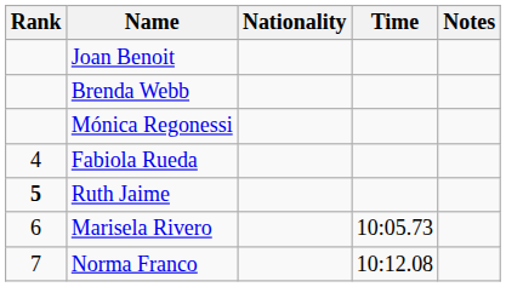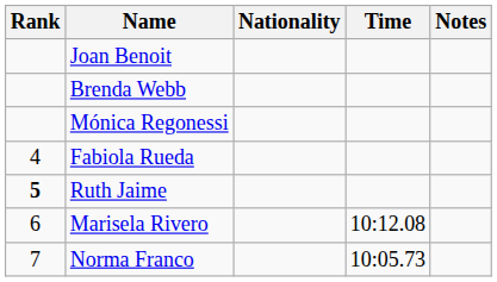 <table class="wikitable sortable" style="text-align:center">
 <tr>
 <th>Rank</th>
 <th>Name</th>
 <th>Nationality</th>
 <th>Time</th>
 <th>Notes</th>
 </tr>
 <tr>
 <td></td>
 <td align=left><a href='#'>Joan Benoit</a></td>
 <td align=left></td>
 <td></td>
 <td></td>
 </tr>
 <tr>
 <td></td>
 <td align=left><a href='#'>Brenda Webb</a></td>
 <td align=left></td>
 <td></td>
 <td></td>
 </tr>
 <tr>
 <td></td>
 <td align=left><a href='#'>Mónica Regonessi</a></td>
 <td align=left></td>
 <td></td>
 <td></td>
 </tr>
 <tr>
 <td>4</td>
 <td align=left><a href='#'>Fabiola Rueda</a></td>
 <td align=left></td>
 <td></td>
 <td></td>
 </tr>
 <tr>
 <td><strong>5</strong></td>
 <td align=left><a href='#'>Ruth Jaime</a></td>
 <td align=left></td>
 <td></td>
 <td></td>
 </tr>
 <tr>
 <td>6</td>
 <td align=left><a href='#'>Marisela Rivero</a></td>
 <td align=left></td>
-<td>10:05.73</td>
+<td>10:12.08</td>
 <td></td>
 </tr>
 <tr>
 <td>7</td>
 <td align=left><a href='#'>Norma Franco</a></td>
 <td align=left></td>
-<td>10:12.08</td>
+<td>10:05.73</td>
 <td></td>
 </tr>
 </table>
